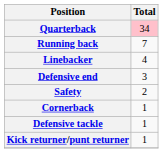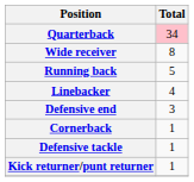 <table class="wikitable sortable plainrowheaders" border="1" style="text-align:center">
 <tr>
 <th scope="col" style="text-align:center;">Position</th>
 <th scope="col" style="text-align:center;">Total</th>
 </tr>
 <tr>
 <th scope="row" style="text-align:center;"><a href='#'>Quarterback</a></th>
 <td style="background: pink;">34</td>
 </tr>
 <tr>
+<th scope="row" style="text-align:center;"><a href='#'>Wide receiver</a></th>
+<td>8</td>
+</tr>
+<tr>
 <th scope="row" style="text-align:center;"><a href='#'>Running back</a></th>
-<td>7</td>
+<td>5</td>
 </tr>
 <tr>
 <th scope="row" style="text-align:center;"><a href='#'>Linebacker</a></th>
 <td>4</td>
 </tr>
 <tr>
 <th scope="row" style="text-align:center;"><a href='#'>Defensive end</a></th>
 <td>3</td>
-</tr>
-<tr>
-<th scope="row" style="text-align:center;"><a href='#'>Safety</a></th>
-<td>2</td>
 </tr>
 <tr>
 <th scope="row" style="text-align:center;"><a href='#'>Cornerback</a></th>
 <td>1</td>
 </tr>
 <tr>
 <th scope="row" style="text-align:center;"><a href='#'>Defensive tackle</a></th>
 <td>1</td>
 </tr>
 <tr>
 <th scope="row" style="text-align:center;"><a href='#'>Kick returner</a>/<a href='#'>punt returner</a></th>
 <td>1</td>
 </tr>
 <tr>
 </tr>
 </table>
